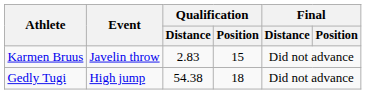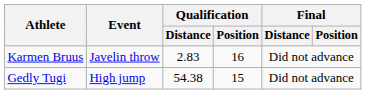 <table class="wikitable" style="font-size:90%">
 <tr>
 <th rowspan="2">Athlete</th>
 <th rowspan="2">Event</th>
 <th colspan="2">Qualification</th>
 <th colspan="2">Final</th>
 </tr>
 <tr style="font-size:95%">
 <th>Distance</th>
 <th>Position</th>
 <th>Distance</th>
 <th>Position</th>
 </tr>
 <tr align="center">
 <td align="left"><a href='#'>Karmen Bruus</a></td>
 <td align="left"><a href='#'>Javelin throw</a></td>
 <td>2.83</td>
-<td>15</td>
+<td>16</td>
 <td align=center colspan=2>Did not advance</td>
 </tr>
 <tr align="center">
 <td align="left"><a href='#'>Gedly Tugi</a></td>
 <td align="left"><a href='#'>High jump</a></td>
 <td>54.38</td>
-<td>18</td>
+<td>15</td>
 <td align=center colspan=2>Did not advance</td>
 </tr>
 </table>
